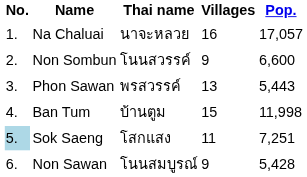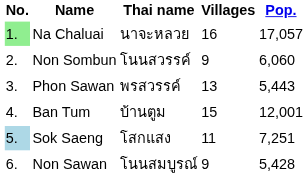 <table>
 <tr>
 <th>No.</th>
 <th>Name</th>
 <th>Thai name</th>
 <th>Villages</th>
 <th><a href='#'>Pop.</a></th>
 </tr>
 <tr>
-<td>1.</td>
+<td style="background: lightgreen;">1.</td>
 <td>Na Chaluai</td>
 <td>นาจะหลวย</td>
 <td>16</td>
 <td>17,057</td>
 <td></td>
 </tr>
 <tr>
 <td>2.</td>
 <td>Non Sombun</td>
 <td>โนนสวรรค์</td>
 <td>9</td>
-<td>6,600</td>
+<td>6,060</td>
 <td></td>
 </tr>
 <tr>
 <td>3.</td>
 <td>Phon Sawan</td>
 <td>พรสวรรค์</td>
 <td>13</td>
 <td>5,443</td>
 <td></td>
 </tr>
 <tr>
 <td>4.</td>
 <td>Ban Tum</td>
 <td>บ้านตูม</td>
 <td>15</td>
-<td>11,998</td>
+<td>12,001</td>
 <td></td>
 </tr>
 <tr>
 <td style="background: lightblue;">5.</td>
 <td>Sok Saeng</td>
 <td>โสกแสง</td>
 <td>11</td>
 <td>7,251</td>
 <td></td>
 </tr>
 <tr>
 <td>6.</td>
 <td>Non Sawan</td>
 <td>โนนสมบูรณ์</td>
 <td>9</td>
 <td>5,428</td>
 <td></td>
 </tr>
 </table>
